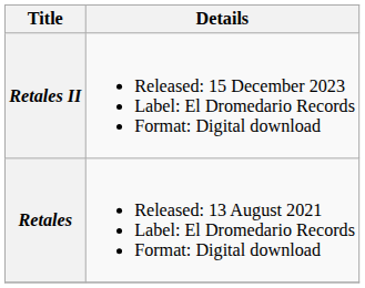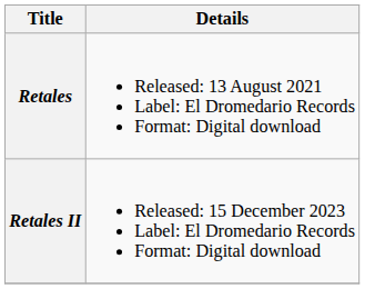 <table class="wikitable plainrowheaders" style="text-align:left;">
 <tr>
 <th>Title</th>
 <th>Details</th>
 </tr>
 <tr>
+<th scope="row"><em>Retales</em></th>
+<td><br><ul><li>Released: 13 August 2021</li><li>Label: El Dromedario Records</li><li>Format: Digital download</li></ul></td>
+</tr>
+<tr>
 <th scope="row"><em>Retales II</em></th>
 <td><br><ul><li>Released: 15 December 2023</li><li>Label: El Dromedario Records</li><li>Format: Digital download</li></ul></td>
 </tr>
 <tr>
-<th scope="row"><em>Retales</em></th>
-<td><br><ul><li>Released: 13 August 2021</li><li>Label: El Dromedario Records</li><li>Format: Digital download</li></ul></td>
-</tr>
-<tr>
 </tr>
 </table>
